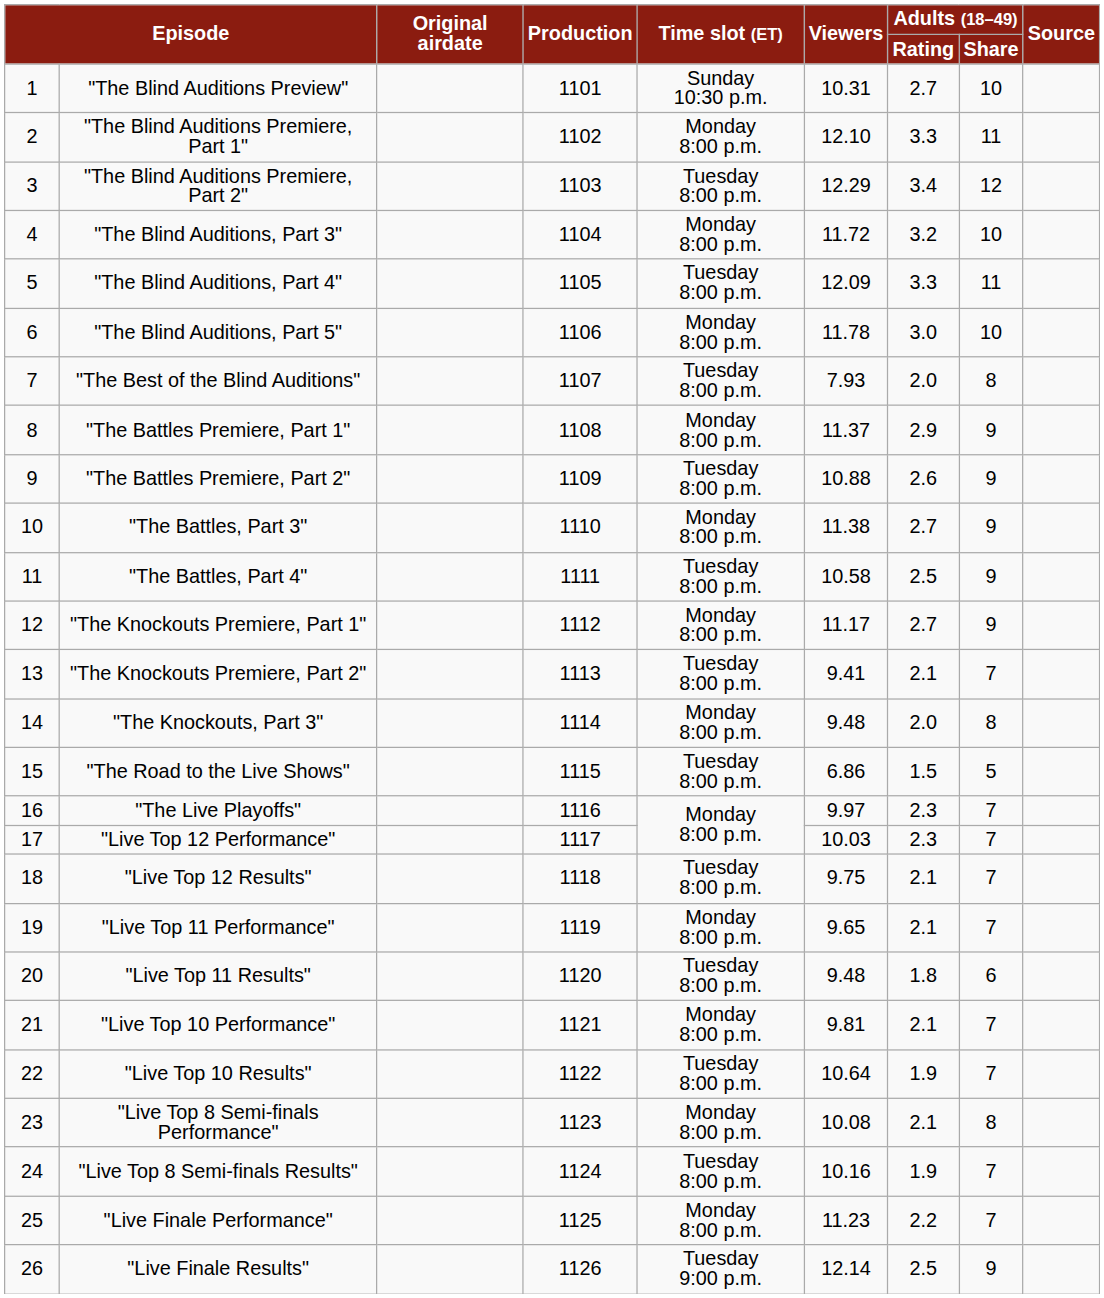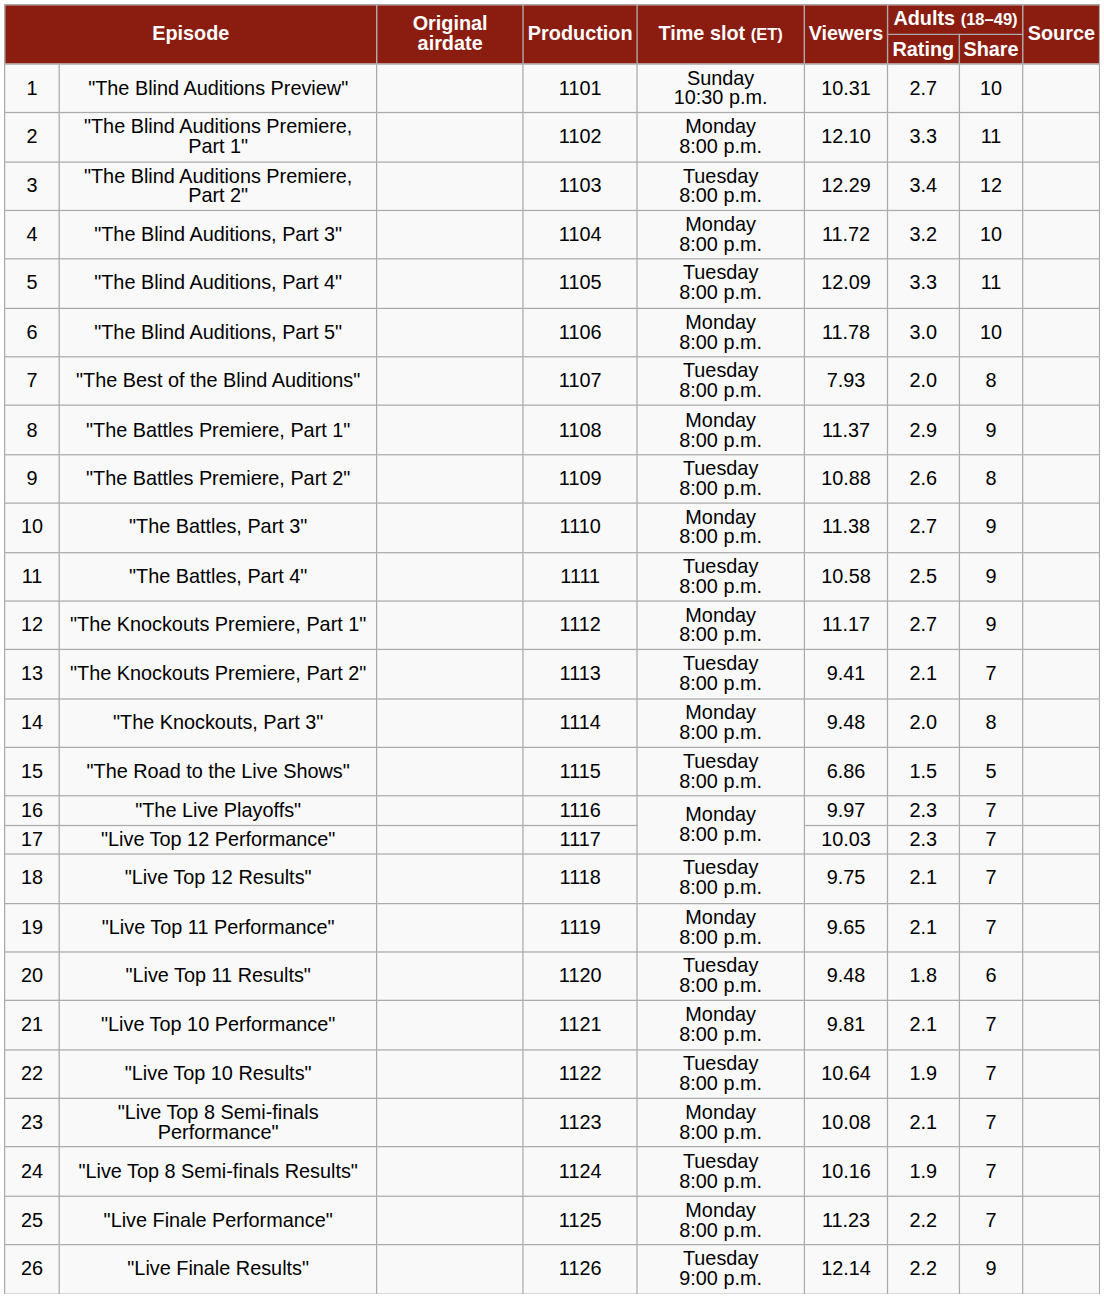 <table class="wikitable" style="text-align:center; line-height:16px; width:100%;">
 <tr>
 <th style="background:#8b1c10; color:white;" rowspan="2" colspan="2">Episode</th>
 <th style="background:#8b1c10; color:white;" rowspan="2">Original airdate</th>
 <th style="background:#8b1c10; color:white;" rowspan="2">Production</th>
 <th style="background:#8b1c10; color:white;" rowspan="2">Time slot <small>(ET)</small></th>
 <th style="background:#8b1c10; color:white;" rowspan="2">Viewers<br><small></small></th>
 <th style="background:#8b1c10; color:white;" colspan="2">Adults <small>(18–49)</small></th>
 <th rowspan="2" style="background:#8b1c10; color:white; width:05%;">Source</th>
 </tr>
 <tr>
 <th style="background:#8b1c10; color:white;">Rating</th>
 <th style="background:#8b1c10; color:white;">Share</th>
 </tr>
 <tr>
 <td style="width:05%;">1</td>
 <td>"The Blind Auditions Preview"</td>
 <td></td>
 <td>1101</td>
 <td>Sunday 10:30 p.m.</td>
 <td>10.31</td>
 <td>2.7</td>
 <td>10</td>
 <td></td>
 </tr>
 <tr>
 <td style="width:05%;">2</td>
 <td>"The Blind Auditions Premiere, Part 1"</td>
 <td></td>
 <td>1102</td>
 <td>Monday 8:00 p.m.</td>
 <td>12.10</td>
 <td>3.3</td>
 <td>11</td>
 <td></td>
 </tr>
 <tr>
 <td style="width:05%;">3</td>
 <td>"The Blind Auditions Premiere, Part 2"</td>
 <td></td>
 <td>1103</td>
 <td>Tuesday 8:00 p.m.</td>
 <td>12.29</td>
 <td>3.4</td>
 <td>12</td>
 <td></td>
 </tr>
 <tr>
 <td style="width:05%;">4</td>
 <td>"The Blind Auditions, Part 3"</td>
 <td></td>
 <td>1104</td>
 <td>Monday 8:00 p.m.</td>
 <td>11.72</td>
 <td>3.2</td>
 <td>10</td>
 <td></td>
 </tr>
 <tr>
 <td style="width:05%;">5</td>
 <td>"The Blind Auditions, Part 4"</td>
 <td></td>
 <td>1105</td>
 <td>Tuesday 8:00 p.m.</td>
 <td>12.09</td>
 <td>3.3</td>
 <td>11</td>
 <td></td>
 </tr>
 <tr>
 <td style="width:05%;">6</td>
 <td>"The Blind Auditions, Part 5"</td>
 <td></td>
 <td>1106</td>
 <td>Monday 8:00 p.m.</td>
 <td>11.78</td>
 <td>3.0</td>
 <td>10</td>
 <td></td>
 </tr>
 <tr>
 <td style="width:05%;">7</td>
 <td>"The Best of the Blind Auditions"</td>
 <td></td>
 <td>1107</td>
 <td>Tuesday 8:00 p.m.</td>
 <td>7.93</td>
 <td>2.0</td>
 <td>8</td>
 <td></td>
 </tr>
 <tr>
 <td style="width:05%;">8</td>
 <td>"The Battles Premiere, Part 1"</td>
 <td></td>
 <td>1108</td>
 <td>Monday 8:00 p.m.</td>
 <td>11.37</td>
 <td>2.9</td>
 <td>9</td>
 <td></td>
 </tr>
 <tr>
 <td style="width:05%;">9</td>
 <td>"The Battles Premiere, Part 2"</td>
 <td></td>
 <td>1109</td>
 <td>Tuesday 8:00 p.m.</td>
 <td>10.88</td>
 <td>2.6</td>
-<td>9</td>
+<td>8</td>
 <td></td>
 </tr>
 <tr>
 <td style="width:05%;">10</td>
 <td>"The Battles, Part 3"</td>
 <td></td>
 <td>1110</td>
 <td>Monday 8:00 p.m.</td>
 <td>11.38</td>
 <td>2.7</td>
 <td>9</td>
 <td></td>
 </tr>
 <tr>
 <td style="width:05%;">11</td>
 <td>"The Battles, Part 4"</td>
 <td></td>
 <td>1111</td>
 <td>Tuesday 8:00 p.m.</td>
 <td>10.58</td>
 <td>2.5</td>
 <td>9</td>
 <td></td>
 </tr>
 <tr>
 <td style="width:05%;">12</td>
 <td>"The Knockouts Premiere, Part 1"</td>
 <td></td>
 <td>1112</td>
 <td>Monday 8:00 p.m.</td>
 <td>11.17</td>
 <td>2.7</td>
 <td>9</td>
 <td></td>
 </tr>
 <tr>
 <td style="width:05%;">13</td>
 <td>"The Knockouts Premiere, Part 2"</td>
 <td></td>
 <td>1113</td>
 <td>Tuesday 8:00 p.m.</td>
 <td>9.41</td>
 <td>2.1</td>
 <td>7</td>
 <td></td>
 </tr>
 <tr>
 <td style="width:05%;">14</td>
 <td>"The Knockouts, Part 3"</td>
 <td></td>
 <td>1114</td>
 <td>Monday 8:00 p.m.</td>
 <td>9.48</td>
 <td>2.0</td>
 <td>8</td>
 <td></td>
 </tr>
 <tr>
 <td style="width:05%;">15</td>
 <td>"The Road to the Live Shows"</td>
 <td></td>
 <td>1115</td>
 <td>Tuesday 8:00 p.m.</td>
 <td>6.86</td>
 <td>1.5</td>
 <td>5</td>
 <td></td>
 </tr>
 <tr>
 <td style="width:05%;">16</td>
 <td>"The Live Playoffs"</td>
 <td></td>
 <td>1116</td>
 <td rowspan="2">Monday 8:00 p.m.</td>
 <td>9.97</td>
 <td>2.3</td>
 <td>7</td>
 <td></td>
 </tr>
 <tr>
 <td style="width:05%;">17</td>
 <td>"Live Top 12 Performance"</td>
 <td></td>
 <td>1117</td>
 <td>10.03</td>
 <td>2.3</td>
 <td>7</td>
 <td></td>
 </tr>
 <tr>
 <td style="width:05%;">18</td>
 <td>"Live Top 12 Results"</td>
 <td></td>
 <td>1118</td>
 <td>Tuesday 8:00 p.m.</td>
 <td>9.75</td>
 <td>2.1</td>
 <td>7</td>
 <td></td>
 </tr>
 <tr>
 <td style="width:05%;">19</td>
 <td>"Live Top 11 Performance"</td>
 <td></td>
 <td>1119</td>
 <td>Monday 8:00 p.m.</td>
 <td>9.65</td>
 <td>2.1</td>
 <td>7</td>
 <td></td>
 </tr>
 <tr>
 <td style="width:05%;">20</td>
 <td>"Live Top 11 Results"</td>
 <td></td>
 <td>1120</td>
 <td>Tuesday 8:00 p.m.</td>
 <td>9.48</td>
 <td>1.8</td>
 <td>6</td>
 <td></td>
 </tr>
 <tr>
 <td style="width:05%;">21</td>
 <td>"Live Top 10 Performance"</td>
 <td></td>
 <td>1121</td>
 <td>Monday 8:00 p.m.</td>
 <td>9.81</td>
 <td>2.1</td>
 <td>7</td>
 <td></td>
 </tr>
 <tr>
 <td style="width:05%;">22</td>
 <td>"Live Top 10 Results"</td>
 <td></td>
 <td>1122</td>
 <td>Tuesday 8:00 p.m.</td>
 <td>10.64</td>
 <td>1.9</td>
 <td>7</td>
 <td></td>
 </tr>
 <tr>
 <td style="width:05%;">23</td>
 <td>"Live Top 8 Semi-finals Performance"</td>
 <td></td>
 <td>1123</td>
 <td>Monday 8:00 p.m.</td>
 <td>10.08</td>
 <td>2.1</td>
-<td>8</td>
+<td>7</td>
 <td></td>
 </tr>
 <tr>
 <td style="width:05%;">24</td>
 <td>"Live Top 8 Semi-finals Results"</td>
 <td></td>
 <td>1124</td>
 <td>Tuesday 8:00 p.m.</td>
 <td>10.16</td>
 <td>1.9</td>
 <td>7</td>
 <td></td>
 </tr>
 <tr>
 <td style="width:05%;">25</td>
 <td>"Live Finale Performance"</td>
 <td></td>
 <td>1125</td>
 <td>Monday 8:00 p.m.</td>
 <td>11.23</td>
 <td>2.2</td>
 <td>7</td>
 <td></td>
 </tr>
 <tr>
 <td style="width:05%;">26</td>
 <td>"Live Finale Results"</td>
 <td></td>
 <td>1126</td>
 <td>Tuesday 9:00 p.m.</td>
 <td>12.14</td>
-<td>2.5</td>
+<td>2.2</td>
 <td>9</td>
 <td></td>
 </tr>
 </table>
